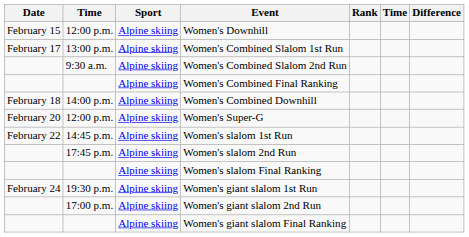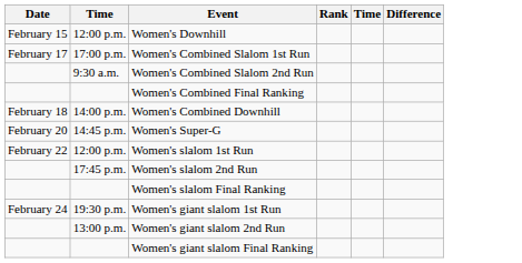 <table class="wikitable">
 <tr>
 <th>Date</th>
 <th>Time</th>
-<th>Sport</th>
 <th>Event</th>
 <th>Rank</th>
 <th>Time</th>
 <th>Difference</th>
 </tr>
 <tr>
 <td>February 15</td>
 <td>12:00 p.m.</td>
-<td><a href='#'>Alpine skiing</a></td>
 <td>Women's Downhill</td>
 <td></td>
 <td></td>
 <td></td>
 </tr>
 <tr>
 <td>February 17</td>
-<td>13:00 p.m.</td>
-<td><a href='#'>Alpine skiing</a></td>
+<td>17:00 p.m.</td>
 <td>Women's Combined Slalom 1st Run</td>
 <td></td>
 <td></td>
 <td></td>
 </tr>
 <tr>
 <td></td>
 <td>9:30 a.m.</td>
-<td><a href='#'>Alpine skiing</a></td>
 <td>Women's Combined Slalom 2nd Run</td>
 <td></td>
 <td></td>
 <td></td>
 </tr>
 <tr>
 <td></td>
 <td></td>
-<td><a href='#'>Alpine skiing</a></td>
 <td>Women's Combined Final Ranking</td>
 <td></td>
 <td></td>
 <td></td>
 </tr>
 <tr>
 <td>February 18</td>
 <td>14:00 p.m.</td>
-<td><a href='#'>Alpine skiing</a></td>
 <td>Women's Combined Downhill</td>
 <td></td>
 <td></td>
 <td></td>
 </tr>
 <tr>
 <td>February 20</td>
-<td>12:00 p.m.</td>
-<td><a href='#'>Alpine skiing</a></td>
+<td>14:45 p.m.</td>
 <td>Women's Super-G</td>
 <td></td>
 <td></td>
 <td></td>
 </tr>
 <tr>
 <td>February 22</td>
-<td>14:45 p.m.</td>
-<td><a href='#'>Alpine skiing</a></td>
+<td>12:00 p.m.</td>
 <td>Women's slalom 1st Run</td>
 <td></td>
 <td></td>
 <td></td>
 </tr>
 <tr>
 <td></td>
 <td>17:45 p.m.</td>
-<td><a href='#'>Alpine skiing</a></td>
 <td>Women's slalom 2nd Run</td>
 <td></td>
 <td></td>
 <td></td>
 </tr>
 <tr>
 <td></td>
 <td></td>
-<td><a href='#'>Alpine skiing</a></td>
 <td>Women's slalom Final Ranking</td>
 <td></td>
 <td></td>
 <td></td>
 </tr>
 <tr>
 <td>February 24</td>
 <td>19:30 p.m.</td>
-<td><a href='#'>Alpine skiing</a></td>
 <td>Women's giant slalom 1st Run</td>
 <td></td>
 <td></td>
 <td></td>
 </tr>
 <tr>
 <td></td>
-<td>17:00 p.m.</td>
-<td><a href='#'>Alpine skiing</a></td>
+<td>13:00 p.m.</td>
 <td>Women's giant slalom 2nd Run</td>
 <td></td>
 <td></td>
 <td></td>
 </tr>
 <tr>
 <td></td>
 <td></td>
-<td><a href='#'>Alpine skiing</a></td>
 <td>Women's giant slalom Final Ranking</td>
 <td></td>
 <td></td>
 <td></td>
 </tr>
 </table>
